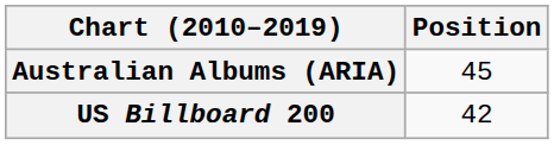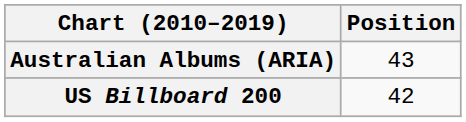 <table class="wikitable sortable plainrowheaders" style="text-align:center">
 <tr>
 <th scope="col">Chart (2010–2019)</th>
 <th scope="col">Position</th>
 </tr>
 <tr>
 <th scope="row">Australian Albums (ARIA)</th>
-<td>45</td>
+<td>43</td>
 </tr>
 <tr>
 <th scope="row">US <em>Billboard</em> 200</th>
 <td>42</td>
 </tr>
 </table>
